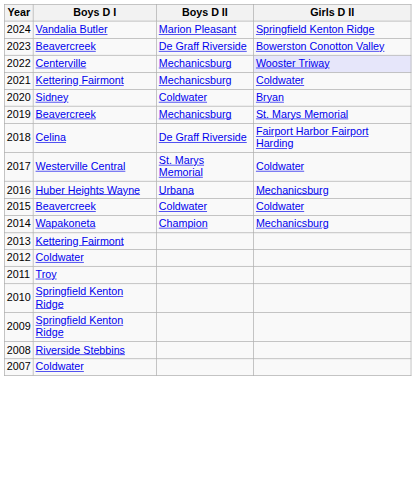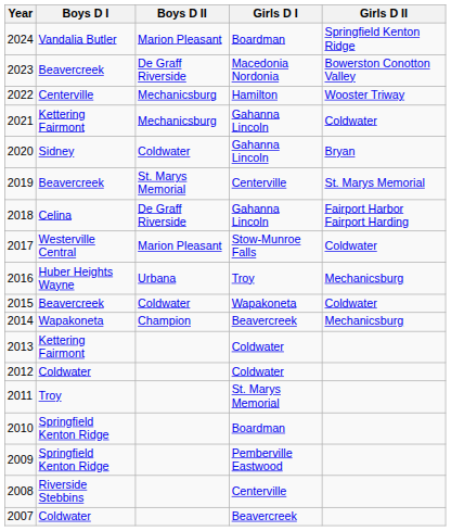 <table class="wikitable">
 <tr>
 <th>Year</th>
 <th>Boys D I</th>
 <th>Boys D II</th>
+<th>Girls D I</th>
 <th>Girls D II</th>
 </tr>
 <tr>
 <td>2024</td>
 <td><a href='#'>Vandalia Butler</a></td>
 <td><a href='#'>Marion Pleasant</a></td>
+<td><a href='#'>Boardman</a></td>
 <td><a href='#'>Springfield Kenton Ridge</a></td>
 </tr>
 <tr>
 <td>2023</td>
 <td><a href='#'>Beavercreek</a></td>
 <td><a href='#'>De Graff Riverside</a></td>
+<td><a href='#'>Macedonia Nordonia</a></td>
 <td><a href='#'>Bowerston Conotton Valley</a></td>
 </tr>
 <tr>
 <td>2022</td>
 <td><a href='#'>Centerville</a></td>
 <td><a href='#'>Mechanicsburg</a></td>
-<td style="background: lavender;"><a href='#'>Wooster Triway</a></td>
+<td><a href='#'>Hamilton</a></td>
+<td><a href='#'>Wooster Triway</a></td>
 </tr>
 <tr>
 <td>2021</td>
 <td><a href='#'>Kettering Fairmont</a></td>
 <td><a href='#'>Mechanicsburg</a></td>
+<td><a href='#'>Gahanna Lincoln</a></td>
 <td><a href='#'>Coldwater</a></td>
 </tr>
 <tr>
 <td>2020</td>
 <td><a href='#'>Sidney</a></td>
 <td><a href='#'>Coldwater</a></td>
+<td><a href='#'>Gahanna Lincoln</a></td>
 <td><a href='#'>Bryan</a></td>
 </tr>
 <tr>
 <td>2019</td>
 <td><a href='#'>Beavercreek</a></td>
-<td><a href='#'>Mechanicsburg</a></td>
+<td><a href='#'>St. Marys Memorial</a></td>
+<td><a href='#'>Centerville</a></td>
 <td><a href='#'>St. Marys Memorial</a></td>
 </tr>
 <tr>
 <td>2018</td>
 <td><a href='#'>Celina</a></td>
 <td><a href='#'>De Graff Riverside</a></td>
+<td><a href='#'>Gahanna Lincoln</a></td>
 <td><a href='#'>Fairport Harbor Fairport Harding</a></td>
 </tr>
 <tr>
 <td>2017</td>
 <td><a href='#'>Westerville Central</a></td>
-<td><a href='#'>St. Marys Memorial</a></td>
+<td><a href='#'>Marion Pleasant</a></td>
+<td><a href='#'>Stow-Munroe Falls</a></td>
 <td><a href='#'>Coldwater</a></td>
 </tr>
 <tr>
 <td>2016</td>
 <td><a href='#'>Huber Heights Wayne</a></td>
 <td><a href='#'>Urbana</a></td>
+<td><a href='#'>Troy</a></td>
 <td><a href='#'>Mechanicsburg</a></td>
 </tr>
 <tr>
 <td>2015</td>
 <td><a href='#'>Beavercreek</a></td>
 <td><a href='#'>Coldwater</a></td>
+<td><a href='#'>Wapakoneta</a></td>
 <td><a href='#'>Coldwater</a></td>
 </tr>
 <tr>
 <td>2014</td>
 <td><a href='#'>Wapakoneta</a></td>
 <td><a href='#'>Champion</a></td>
+<td><a href='#'>Beavercreek</a></td>
 <td><a href='#'>Mechanicsburg</a></td>
 </tr>
 <tr>
 <td>2013</td>
 <td><a href='#'>Kettering Fairmont</a></td>
 <td></td>
+<td><a href='#'>Coldwater</a></td>
 <td></td>
 </tr>
 <tr>
 <td>2012</td>
 <td><a href='#'>Coldwater</a></td>
 <td></td>
+<td><a href='#'>Coldwater</a></td>
 <td></td>
 </tr>
 <tr>
 <td>2011</td>
 <td><a href='#'>Troy</a></td>
 <td></td>
+<td><a href='#'>St. Marys Memorial</a></td>
 <td></td>
 </tr>
 <tr>
 <td>2010</td>
 <td><a href='#'>Springfield Kenton Ridge</a></td>
 <td></td>
+<td><a href='#'>Boardman</a></td>
 <td></td>
 </tr>
 <tr>
 <td>2009</td>
 <td><a href='#'>Springfield Kenton Ridge</a></td>
 <td></td>
+<td><a href='#'>Pemberville Eastwood</a></td>
 <td></td>
 </tr>
 <tr>
 <td>2008</td>
 <td><a href='#'>Riverside Stebbins</a></td>
 <td></td>
+<td><a href='#'>Centerville</a></td>
 <td></td>
 </tr>
 <tr>
 <td>2007</td>
 <td><a href='#'>Coldwater</a></td>
 <td></td>
+<td><a href='#'>Beavercreek</a></td>
 <td></td>
 </tr>
 </table>
